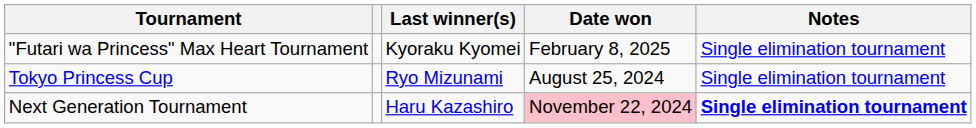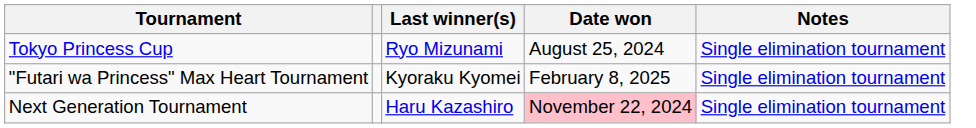 <table class="wikitable">
 <tr>
 <th>Tournament</th>
 <th></th>
 <th>Last winner(s)</th>
 <th>Date won</th>
 <th>Notes</th>
 </tr>
 <tr>
+<td><a href='#'>Tokyo Princess Cup</a></td>
+<td></td>
+<td><a href='#'>Ryo Mizunami</a></td>
+<td>August 25, 2024</td>
+<td><a href='#'>Single elimination tournament</a></td>
+</tr>
+<tr>
 <td>"Futari wa Princess" Max Heart Tournament</td>
 <td></td>
 <td>Kyoraku Kyomei<br></td>
 <td>February 8, 2025</td>
 <td><a href='#'>Single elimination tournament</a></td>
 </tr>
 <tr>
-<td><a href='#'>Tokyo Princess Cup</a></td>
-<td></td>
-<td><a href='#'>Ryo Mizunami</a></td>
-<td>August 25, 2024</td>
-<td><a href='#'>Single elimination tournament</a></td>
-</tr>
-<tr>
 <td>Next Generation Tournament</td>
 <td></td>
 <td><a href='#'>Haru Kazashiro</a></td>
 <td style="background: pink;">November 22, 2024</td>
-<td><strong><a href='#'>Single elimination tournament</a></strong></td>
+<td><a href='#'>Single elimination tournament</a></td>
 </tr>
 </table>
